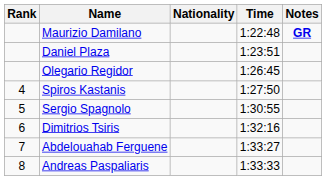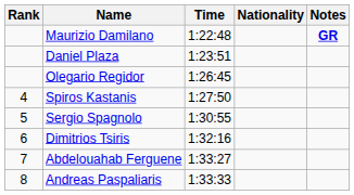 <table class="wikitable sortable" style="text-align:center">
 <tr>
 <th>Rank</th>
 <th>Name</th>
+<th>Time</th>
 <th>Nationality</th>
-<th>Time</th>
 <th>Notes</th>
 </tr>
 <tr>
 <td></td>
 <td align=left><a href='#'>Maurizio Damilano</a></td>
+<td>1:22:48</td>
 <td align=left></td>
-<td>1:22:48</td>
 <td><strong><a href='#'>GR</a></strong></td>
 </tr>
 <tr>
 <td></td>
 <td align=left><a href='#'>Daniel Plaza</a></td>
+<td>1:23:51</td>
 <td align=left></td>
-<td>1:23:51</td>
 <td></td>
 </tr>
 <tr>
 <td></td>
 <td align=left><a href='#'>Olegario Regidor</a></td>
+<td>1:26:45</td>
 <td align=left></td>
-<td>1:26:45</td>
 <td></td>
 </tr>
 <tr>
 <td>4</td>
 <td align=left><a href='#'>Spiros Kastanis</a></td>
+<td>1:27:50</td>
 <td align=left></td>
-<td>1:27:50</td>
 <td></td>
 </tr>
 <tr>
 <td>5</td>
 <td align=left><a href='#'>Sergio Spagnolo</a></td>
+<td>1:30:55</td>
 <td align=left></td>
-<td>1:30:55</td>
 <td></td>
 </tr>
 <tr>
 <td>6</td>
 <td align=left><a href='#'>Dimitrios Tsiris</a></td>
+<td>1:32:16</td>
 <td align=left></td>
-<td>1:32:16</td>
 <td></td>
 </tr>
 <tr>
 <td>7</td>
 <td align=left><a href='#'>Abdelouahab Ferguene</a></td>
+<td>1:33:27</td>
 <td align=left></td>
-<td>1:33:27</td>
 <td></td>
 </tr>
 <tr>
 <td>8</td>
 <td align=left><a href='#'>Andreas Paspaliaris</a></td>
+<td>1:33:33</td>
 <td align=left></td>
-<td>1:33:33</td>
 <td></td>
 </tr>
 </table>
